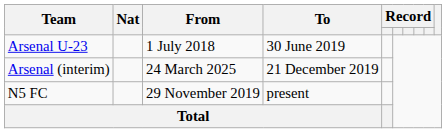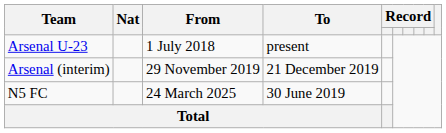 <table class=wikitable style="text-align: center">
 <tr>
 <th rowspan=2>Team</th>
 <th rowspan=2>Nat</th>
 <th rowspan=2>From</th>
 <th rowspan=2>To</th>
 <th colspan=5>Record</th>
 <th rowspan=2></th>
 </tr>
 <tr>
 <th></th>
 <th></th>
 <th></th>
 <th></th>
 <th></th>
 </tr>
 <tr>
 <td align=left><a href='#'>Arsenal U-23</a></td>
 <td align=left></td>
 <td align=left>1 July 2018</td>
-<td align=left>30 June 2019<br></td>
+<td align=left>present<br></td>
 <td></td>
 </tr>
 <tr>
 <td align=left><a href='#'>Arsenal</a> (interim)</td>
 <td align=left></td>
-<td align=left>24 March 2025</td>
+<td align=left>29 November 2019</td>
 <td align=left>21 December 2019<br></td>
 <td></td>
 </tr>
 <tr>
 <td align=left>N5 FC</td>
 <td align=left></td>
-<td align=left>29 November 2019</td>
-<td align=left>present<br></td>
+<td align=left>24 March 2025</td>
+<td align=left>30 June 2019<br></td>
 <td></td>
 </tr>
 <tr>
 <th colspan=4>Total<br></th>
 <th></th>
 </tr>
 </table>
